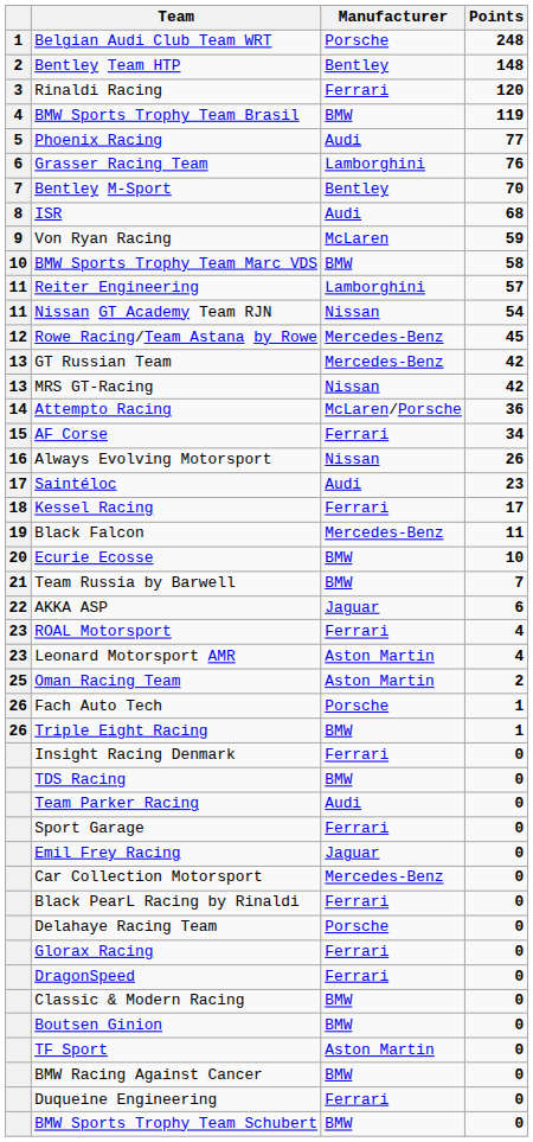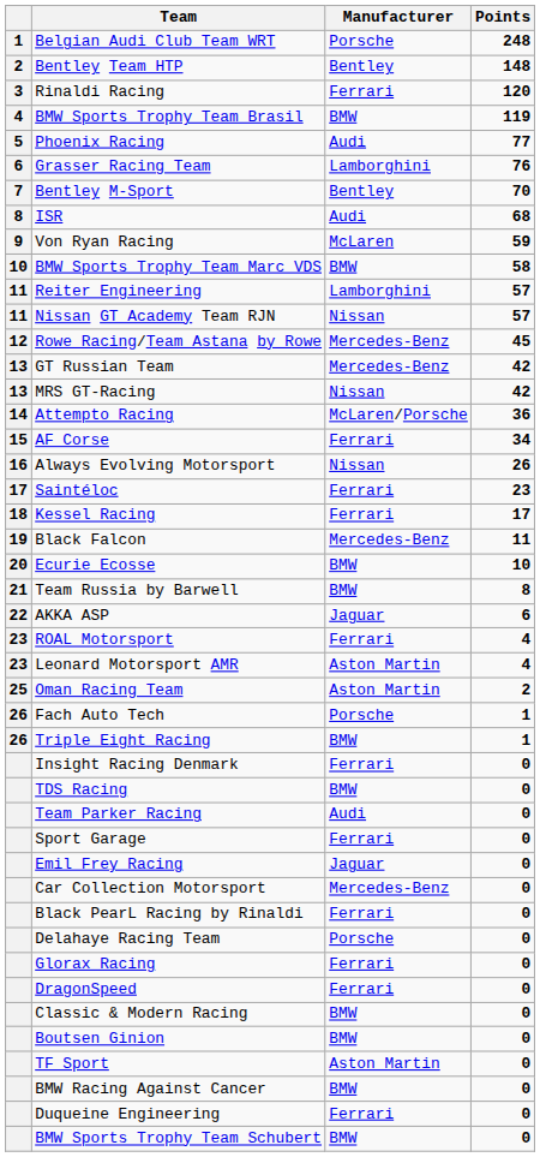 <table class="wikitable" style="font-size: 95%;">
 <tr>
 <th></th>
 <th>Team</th>
 <th>Manufacturer</th>
 <th>Points</th>
 </tr>
 <tr>
 <th>1</th>
 <td> <a href='#'>Belgian Audi Club Team WRT</a></td>
 <td><a href='#'>Porsche</a></td>
 <td align="right"><strong>248</strong></td>
 </tr>
 <tr>
 <th>2</th>
 <td> <a href='#'>Bentley</a> <a href='#'>Team HTP</a></td>
 <td><a href='#'>Bentley</a></td>
 <td align="right"><strong>148</strong></td>
 </tr>
 <tr>
 <th>3</th>
 <td> Rinaldi Racing</td>
 <td><a href='#'>Ferrari</a></td>
 <td align="right"><strong>120</strong></td>
 </tr>
 <tr>
 <th>4</th>
 <td> <a href='#'>BMW Sports Trophy Team Brasil</a></td>
 <td><a href='#'>BMW</a></td>
 <td align="right"><strong>119</strong></td>
 </tr>
 <tr>
 <th>5</th>
 <td> <a href='#'>Phoenix Racing</a></td>
 <td><a href='#'>Audi</a></td>
 <td align="right"><strong>77</strong></td>
 </tr>
 <tr>
 <th>6</th>
 <td> <a href='#'>Grasser Racing Team</a></td>
 <td><a href='#'>Lamborghini</a></td>
 <td align="right"><strong>76</strong></td>
 </tr>
 <tr>
 <th>7</th>
 <td> <a href='#'>Bentley</a> <a href='#'>M-Sport</a></td>
 <td><a href='#'>Bentley</a></td>
 <td align="right"><strong>70</strong></td>
 </tr>
 <tr>
 <th>8</th>
 <td> <a href='#'>ISR</a></td>
 <td><a href='#'>Audi</a></td>
 <td align="right"><strong>68</strong></td>
 </tr>
 <tr>
 <th>9</th>
 <td> Von Ryan Racing</td>
 <td><a href='#'>McLaren</a></td>
 <td align="right"><strong>59</strong></td>
 </tr>
 <tr>
 <th>10</th>
 <td> <a href='#'>BMW Sports Trophy Team Marc VDS</a></td>
 <td><a href='#'>BMW</a></td>
 <td align="right"><strong>58</strong></td>
 </tr>
 <tr>
 <th>11</th>
 <td> <a href='#'>Reiter Engineering</a></td>
 <td><a href='#'>Lamborghini</a></td>
 <td align="right"><strong>57</strong></td>
 </tr>
 <tr>
 <th>11</th>
 <td> <a href='#'>Nissan</a> <a href='#'>GT Academy</a> Team RJN</td>
 <td><a href='#'>Nissan</a></td>
-<td align="right"><strong>54</strong></td>
+<td align="right"><strong>57</strong></td>
 </tr>
 <tr>
 <th>12</th>
 <td> <a href='#'>Rowe Racing</a>/<a href='#'>Team Astana</a> <a href='#'>by Rowe</a></td>
 <td><a href='#'>Mercedes-Benz</a></td>
 <td align="right"><strong>45</strong></td>
 </tr>
 <tr>
 <th>13</th>
 <td> GT Russian Team</td>
 <td><a href='#'>Mercedes-Benz</a></td>
 <td align="right"><strong>42</strong></td>
 </tr>
 <tr>
 <th>13</th>
 <td> MRS GT-Racing</td>
 <td><a href='#'>Nissan</a></td>
 <td align="right"><strong>42</strong></td>
 </tr>
 <tr>
 <th>14</th>
 <td> <a href='#'>Attempto Racing</a></td>
 <td><a href='#'>McLaren</a>/<a href='#'>Porsche</a></td>
 <td align="right"><strong>36</strong></td>
 </tr>
 <tr>
 <th>15</th>
 <td> <a href='#'>AF Corse</a></td>
 <td><a href='#'>Ferrari</a></td>
 <td align="right"><strong>34</strong></td>
 </tr>
 <tr>
 <th>16</th>
 <td> Always Evolving Motorsport</td>
 <td><a href='#'>Nissan</a></td>
 <td align="right"><strong>26</strong></td>
 </tr>
 <tr>
 <th>17</th>
 <td> <a href='#'>Saintéloc</a></td>
-<td><a href='#'>Audi</a></td>
+<td><a href='#'>Ferrari</a></td>
 <td align="right"><strong>23</strong></td>
 </tr>
 <tr>
 <th>18</th>
 <td> <a href='#'>Kessel Racing</a></td>
 <td><a href='#'>Ferrari</a></td>
 <td align="right"><strong>17</strong></td>
 </tr>
 <tr>
 <th>19</th>
 <td> Black Falcon</td>
 <td><a href='#'>Mercedes-Benz</a></td>
 <td align="right"><strong>11</strong></td>
 </tr>
 <tr>
 <th>20</th>
 <td> <a href='#'>Ecurie Ecosse</a></td>
 <td><a href='#'>BMW</a></td>
 <td align="right"><strong>10</strong></td>
 </tr>
 <tr>
 <th>21</th>
 <td> Team Russia by Barwell</td>
 <td><a href='#'>BMW</a></td>
-<td align="right"><strong>7</strong></td>
+<td align="right"><strong>8</strong></td>
 </tr>
 <tr>
 <th>22</th>
 <td> AKKA ASP</td>
 <td><a href='#'>Jaguar</a></td>
 <td align="right"><strong>6</strong></td>
 </tr>
 <tr>
 <th>23</th>
 <td> <a href='#'>ROAL Motorsport</a></td>
 <td><a href='#'>Ferrari</a></td>
 <td align="right"><strong>4</strong></td>
 </tr>
 <tr>
 <th>23</th>
 <td> Leonard Motorsport <a href='#'>AMR</a></td>
 <td><a href='#'>Aston Martin</a></td>
 <td align="right"><strong>4</strong></td>
 </tr>
 <tr>
 <th>25</th>
 <td> <a href='#'>Oman Racing Team</a></td>
 <td><a href='#'>Aston Martin</a></td>
 <td align="right"><strong>2</strong></td>
 </tr>
 <tr>
 <th>26</th>
 <td> Fach Auto Tech</td>
 <td><a href='#'>Porsche</a></td>
 <td align="right"><strong>1</strong></td>
 </tr>
 <tr>
 <th>26</th>
 <td> <a href='#'>Triple Eight Racing</a></td>
 <td><a href='#'>BMW</a></td>
 <td align="right"><strong>1</strong></td>
 </tr>
 <tr>
 <th></th>
 <td> Insight Racing Denmark</td>
 <td><a href='#'>Ferrari</a></td>
 <td align="right"><strong>0</strong></td>
 </tr>
 <tr>
 <th></th>
 <td> <a href='#'>TDS Racing</a></td>
 <td><a href='#'>BMW</a></td>
 <td align="right"><strong>0</strong></td>
 </tr>
 <tr>
 <th></th>
 <td> <a href='#'>Team Parker Racing</a></td>
 <td><a href='#'>Audi</a></td>
 <td align="right"><strong>0</strong></td>
 </tr>
 <tr>
 <th></th>
 <td> Sport Garage</td>
 <td><a href='#'>Ferrari</a></td>
 <td align="right"><strong>0</strong></td>
 </tr>
 <tr>
 <th></th>
 <td> <a href='#'>Emil Frey Racing</a></td>
 <td><a href='#'>Jaguar</a></td>
 <td align="right"><strong>0</strong></td>
 </tr>
 <tr>
 <th></th>
 <td> Car Collection Motorsport</td>
 <td><a href='#'>Mercedes-Benz</a></td>
 <td align="right"><strong>0</strong></td>
 </tr>
 <tr>
 <th></th>
 <td> Black PearL Racing by Rinaldi</td>
 <td><a href='#'>Ferrari</a></td>
 <td align="right"><strong>0</strong></td>
 </tr>
 <tr>
 <th></th>
 <td> Delahaye Racing Team</td>
 <td><a href='#'>Porsche</a></td>
 <td align="right"><strong>0</strong></td>
 </tr>
 <tr>
 <th></th>
 <td> <a href='#'>Glorax Racing</a></td>
 <td><a href='#'>Ferrari</a></td>
 <td align="right"><strong>0</strong></td>
 </tr>
 <tr>
 <th></th>
 <td> <a href='#'>DragonSpeed</a></td>
 <td><a href='#'>Ferrari</a></td>
 <td align="right"><strong>0</strong></td>
 </tr>
 <tr>
 <th></th>
 <td> Classic & Modern Racing</td>
 <td><a href='#'>BMW</a></td>
 <td align="right"><strong>0</strong></td>
 </tr>
 <tr>
 <th></th>
 <td> <a href='#'>Boutsen Ginion</a></td>
 <td><a href='#'>BMW</a></td>
 <td align="right"><strong>0</strong></td>
 </tr>
 <tr>
 <th></th>
 <td> <a href='#'>TF Sport</a></td>
 <td><a href='#'>Aston Martin</a></td>
 <td align="right"><strong>0</strong></td>
 </tr>
 <tr>
 <th></th>
 <td> BMW Racing Against Cancer</td>
 <td><a href='#'>BMW</a></td>
 <td align="right"><strong>0</strong></td>
 </tr>
 <tr>
 <th></th>
 <td> Duqueine Engineering</td>
 <td><a href='#'>Ferrari</a></td>
 <td align="right"><strong>0</strong></td>
 </tr>
 <tr>
 <th></th>
 <td> <a href='#'>BMW Sports Trophy Team Schubert</a></td>
 <td><a href='#'>BMW</a></td>
 <td align="right"><strong>0</strong></td>
 </tr>
 </table>
